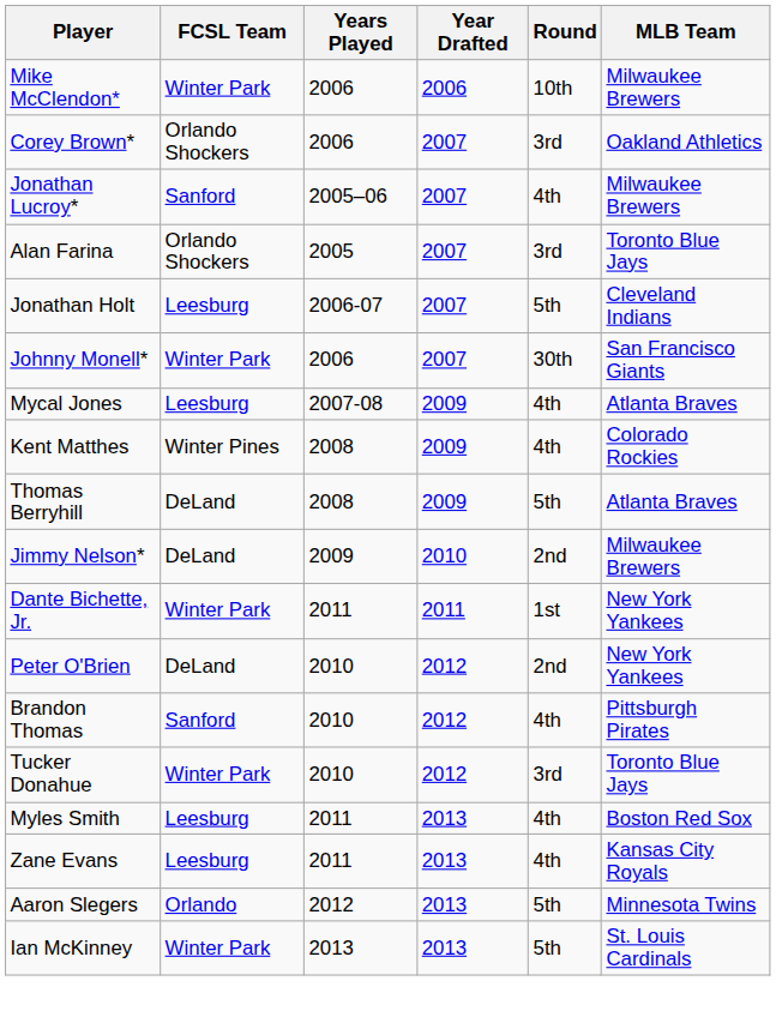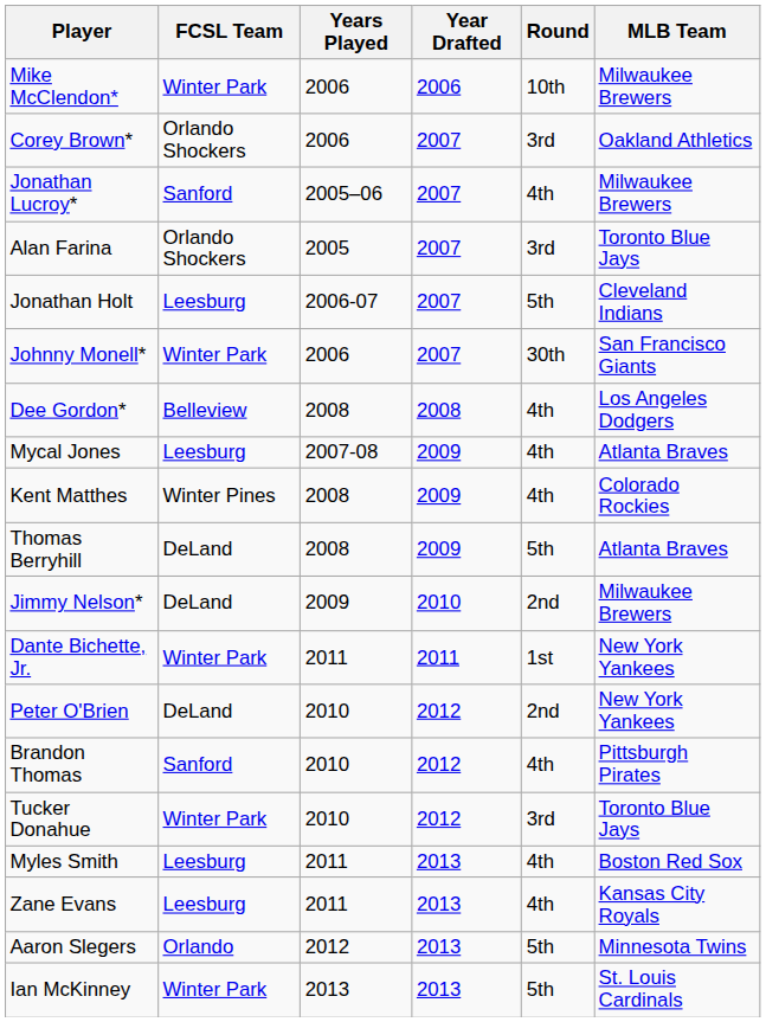 <table class="wikitable">
 <tr>
 <th>Player</th>
 <th>FCSL Team</th>
 <th>Years Played</th>
 <th>Year Drafted</th>
 <th>Round</th>
 <th>MLB Team</th>
 </tr>
 <tr>
 <td><a href='#'>Mike McClendon*</a></td>
 <td><a href='#'>Winter Park</a></td>
 <td>2006</td>
 <td><a href='#'>2006</a></td>
 <td>10th</td>
 <td><a href='#'>Milwaukee Brewers</a></td>
 </tr>
 <tr>
 <td><a href='#'>Corey Brown</a>*</td>
 <td>Orlando Shockers</td>
 <td>2006</td>
 <td><a href='#'>2007</a></td>
 <td>3rd</td>
 <td><a href='#'>Oakland Athletics</a></td>
 </tr>
 <tr>
 <td><a href='#'>Jonathan Lucroy</a>*</td>
 <td><a href='#'>Sanford</a></td>
 <td>2005–06</td>
 <td><a href='#'>2007</a></td>
 <td>4th</td>
 <td><a href='#'>Milwaukee Brewers</a></td>
 </tr>
 <tr>
 <td>Alan Farina</td>
 <td>Orlando Shockers</td>
 <td>2005</td>
 <td><a href='#'>2007</a></td>
 <td>3rd</td>
 <td><a href='#'>Toronto Blue Jays</a></td>
 </tr>
 <tr>
 <td>Jonathan Holt</td>
 <td><a href='#'>Leesburg</a></td>
 <td>2006-07</td>
 <td><a href='#'>2007</a></td>
 <td>5th</td>
 <td><a href='#'>Cleveland Indians</a></td>
 </tr>
 <tr>
 <td><a href='#'>Johnny Monell</a>*</td>
 <td><a href='#'>Winter Park</a></td>
 <td>2006</td>
 <td><a href='#'>2007</a></td>
 <td>30th</td>
 <td><a href='#'>San Francisco Giants</a></td>
+</tr>
+<tr>
+<td><a href='#'>Dee Gordon</a>*</td>
+<td><a href='#'>Belleview</a></td>
+<td>2008</td>
+<td><a href='#'>2008</a></td>
+<td>4th</td>
+<td><a href='#'>Los Angeles Dodgers</a></td>
 </tr>
 <tr>
 <td>Mycal Jones</td>
 <td><a href='#'>Leesburg</a></td>
 <td>2007-08</td>
 <td><a href='#'>2009</a></td>
 <td>4th</td>
 <td><a href='#'>Atlanta Braves</a></td>
 </tr>
 <tr>
 <td>Kent Matthes</td>
 <td>Winter Pines</td>
 <td>2008</td>
 <td><a href='#'>2009</a></td>
 <td>4th</td>
 <td><a href='#'>Colorado Rockies</a></td>
 </tr>
 <tr>
 <td>Thomas Berryhill</td>
 <td>DeLand</td>
 <td>2008</td>
 <td><a href='#'>2009</a></td>
 <td>5th</td>
 <td><a href='#'>Atlanta Braves</a></td>
 </tr>
 <tr>
 <td><a href='#'>Jimmy Nelson</a>*</td>
 <td>DeLand</td>
 <td>2009</td>
 <td><a href='#'>2010</a></td>
 <td>2nd</td>
 <td><a href='#'>Milwaukee Brewers</a></td>
 </tr>
 <tr>
 <td><a href='#'>Dante Bichette, Jr.</a></td>
 <td><a href='#'>Winter Park</a></td>
 <td>2011</td>
 <td><a href='#'>2011</a></td>
 <td>1st</td>
 <td><a href='#'>New York Yankees</a></td>
 </tr>
 <tr>
 <td><a href='#'>Peter O'Brien</a></td>
 <td>DeLand</td>
 <td>2010</td>
 <td><a href='#'>2012</a></td>
 <td>2nd</td>
 <td><a href='#'>New York Yankees</a></td>
 </tr>
 <tr>
 <td>Brandon Thomas</td>
 <td><a href='#'>Sanford</a></td>
 <td>2010</td>
 <td><a href='#'>2012</a></td>
 <td>4th</td>
 <td><a href='#'>Pittsburgh Pirates</a></td>
 </tr>
 <tr>
 <td>Tucker Donahue</td>
 <td><a href='#'>Winter Park</a></td>
 <td>2010</td>
 <td><a href='#'>2012</a></td>
 <td>3rd</td>
 <td><a href='#'>Toronto Blue Jays</a></td>
 </tr>
 <tr>
 <td>Myles Smith</td>
 <td><a href='#'>Leesburg</a></td>
 <td>2011</td>
 <td><a href='#'>2013</a></td>
 <td>4th</td>
 <td><a href='#'>Boston Red Sox</a></td>
 </tr>
 <tr>
 <td>Zane Evans</td>
 <td><a href='#'>Leesburg</a></td>
 <td>2011</td>
 <td><a href='#'>2013</a></td>
 <td>4th</td>
 <td><a href='#'>Kansas City Royals</a></td>
 </tr>
 <tr>
 <td>Aaron Slegers</td>
 <td><a href='#'>Orlando</a></td>
 <td>2012</td>
 <td><a href='#'>2013</a></td>
 <td>5th</td>
 <td><a href='#'>Minnesota Twins</a></td>
 </tr>
 <tr>
 <td>Ian McKinney</td>
 <td><a href='#'>Winter Park</a></td>
 <td>2013</td>
 <td><a href='#'>2013</a></td>
 <td>5th</td>
 <td><a href='#'>St. Louis Cardinals</a></td>
 </tr>
 </table>
